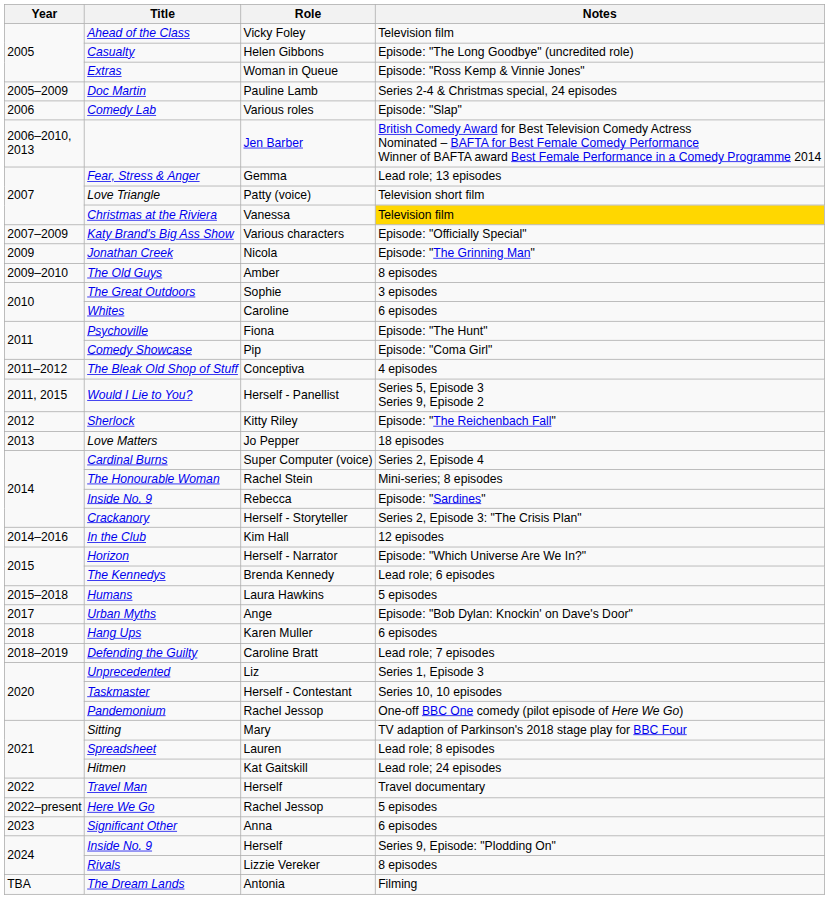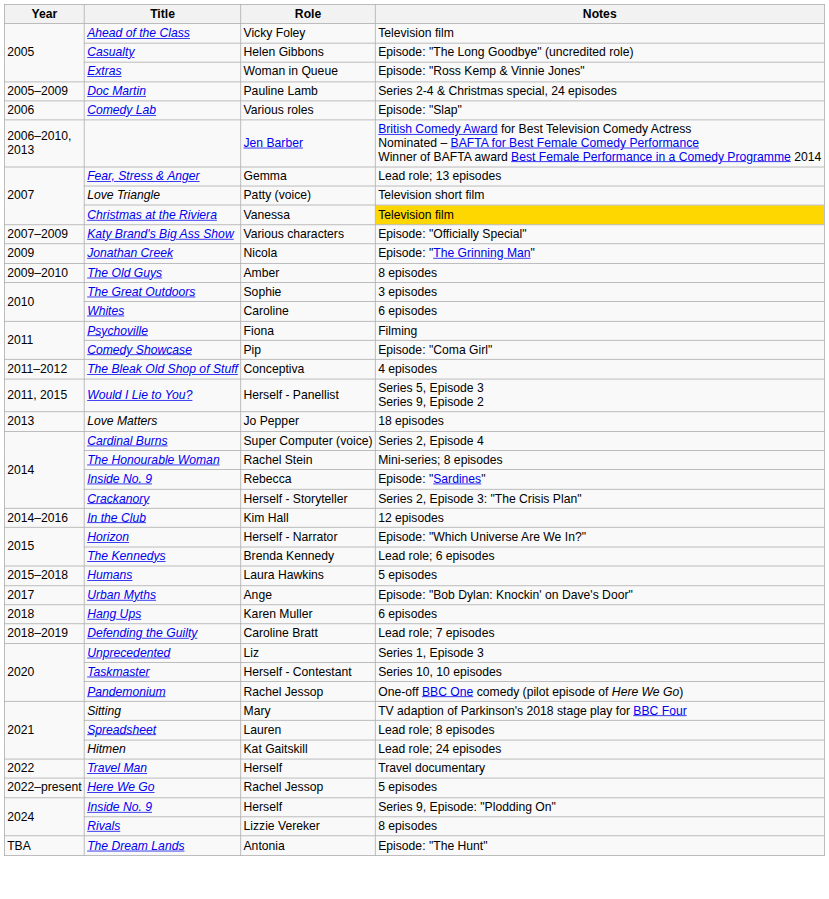 <table class="wikitable sortable">
 <tr>
 <th>Year</th>
 <th>Title</th>
 <th>Role</th>
 <th class="unsortable">Notes</th>
 </tr>
 <tr>
 <td rowspan="3">2005</td>
 <td><em><a href='#'>Ahead of the Class</a></em></td>
 <td>Vicky Foley</td>
 <td>Television film</td>
 </tr>
 <tr>
 <td><em><a href='#'>Casualty</a></em></td>
 <td>Helen Gibbons</td>
 <td>Episode: "The Long Goodbye" (uncredited role)</td>
 </tr>
 <tr>
 <td><em><a href='#'>Extras</a></em></td>
 <td>Woman in Queue</td>
 <td>Episode: "Ross Kemp & Vinnie Jones"</td>
 </tr>
 <tr>
 <td>2005–2009</td>
 <td><em><a href='#'>Doc Martin</a></em></td>
 <td>Pauline Lamb</td>
 <td>Series 2-4 & Christmas special, 24 episodes</td>
 </tr>
 <tr>
 <td>2006</td>
 <td><em><a href='#'>Comedy Lab</a></em></td>
 <td>Various roles</td>
 <td>Episode: "Slap"</td>
 </tr>
 <tr>
 <td>2006–2010,<br>2013</td>
 <td><em></em></td>
 <td><a href='#'>Jen Barber</a></td>
 <td><a href='#'>British Comedy Award</a> for Best Television Comedy Actress<br>Nominated – <a href='#'>BAFTA for Best Female Comedy Performance</a><br>Winner of BAFTA award <a href='#'>Best Female Performance in a Comedy Programme</a> 2014</td>
 </tr>
 <tr>
 <td rowspan="3">2007</td>
 <td><em><a href='#'>Fear, Stress & Anger</a></em></td>
 <td>Gemma</td>
 <td>Lead role; 13 episodes</td>
 </tr>
 <tr>
 <td><em>Love Triangle</em></td>
 <td>Patty (voice)</td>
 <td>Television short film</td>
 </tr>
 <tr>
 <td><em><a href='#'>Christmas at the Riviera</a></em></td>
 <td>Vanessa</td>
 <td style="background: gold;">Television film</td>
 </tr>
 <tr>
 <td>2007–2009</td>
 <td><em><a href='#'>Katy Brand's Big Ass Show</a></em></td>
 <td>Various characters</td>
 <td>Episode: "Officially Special"</td>
 </tr>
 <tr>
 <td>2009</td>
 <td><em><a href='#'>Jonathan Creek</a></em></td>
 <td>Nicola</td>
 <td>Episode: "<a href='#'>The Grinning Man</a>"</td>
 </tr>
 <tr>
 <td>2009–2010</td>
 <td><em><a href='#'>The Old Guys</a></em></td>
 <td>Amber</td>
 <td>8 episodes</td>
 </tr>
 <tr>
 <td rowspan="2">2010</td>
 <td><em><a href='#'>The Great Outdoors</a></em></td>
 <td>Sophie</td>
 <td>3 episodes</td>
 </tr>
 <tr>
 <td><em><a href='#'>Whites</a></em></td>
 <td>Caroline</td>
 <td>6 episodes</td>
 </tr>
 <tr>
 <td rowspan="2">2011</td>
 <td><em><a href='#'>Psychoville</a></em></td>
 <td>Fiona</td>
-<td>Episode: "The Hunt"</td>
+<td>Filming</td>
 </tr>
 <tr>
 <td><em><a href='#'>Comedy Showcase</a></em></td>
 <td>Pip</td>
 <td>Episode: "Coma Girl"</td>
 </tr>
 <tr>
 <td>2011–2012</td>
 <td><em><a href='#'>The Bleak Old Shop of Stuff</a></em></td>
 <td>Conceptiva</td>
 <td>4 episodes</td>
 </tr>
 <tr>
 <td>2011, 2015</td>
 <td><em><a href='#'>Would I Lie to You?</a></em></td>
 <td>Herself - Panellist</td>
 <td>Series 5, Episode 3<br>Series 9, Episode 2</td>
-</tr>
-<tr>
-<td>2012</td>
-<td><em><a href='#'>Sherlock</a></em></td>
-<td>Kitty Riley</td>
-<td>Episode: "<a href='#'>The Reichenbach Fall</a>"</td>
 </tr>
 <tr>
 <td>2013</td>
 <td><em>Love Matters</em></td>
 <td>Jo Pepper</td>
 <td>18 episodes</td>
 </tr>
 <tr>
 <td rowspan="4">2014</td>
 <td><em><a href='#'>Cardinal Burns</a></em></td>
 <td>Super Computer (voice)</td>
 <td>Series 2, Episode 4</td>
 </tr>
 <tr>
 <td><em><a href='#'>The Honourable Woman</a></em></td>
 <td>Rachel Stein</td>
 <td>Mini-series; 8 episodes</td>
 </tr>
 <tr>
 <td><em><a href='#'>Inside No. 9</a></em></td>
 <td>Rebecca</td>
 <td>Episode: "<a href='#'>Sardines</a>"</td>
 </tr>
 <tr>
 <td><em><a href='#'>Crackanory</a></em></td>
 <td>Herself - Storyteller</td>
 <td>Series 2, Episode 3: "The Crisis Plan"</td>
 </tr>
 <tr>
 <td>2014–2016</td>
 <td><em><a href='#'>In the Club</a></em></td>
 <td>Kim Hall</td>
 <td>12 episodes</td>
 </tr>
 <tr>
 <td rowspan="2">2015</td>
 <td><em><a href='#'>Horizon</a></em></td>
 <td>Herself - Narrator</td>
 <td>Episode: "Which Universe Are We In?"</td>
 </tr>
 <tr>
 <td><em><a href='#'>The Kennedys</a></em></td>
 <td>Brenda Kennedy</td>
 <td>Lead role; 6 episodes</td>
 </tr>
 <tr>
 <td>2015–2018</td>
 <td><em><a href='#'>Humans</a></em></td>
 <td>Laura Hawkins</td>
 <td>5 episodes</td>
 </tr>
 <tr>
 <td>2017</td>
 <td><em><a href='#'>Urban Myths</a></em></td>
 <td>Ange</td>
 <td>Episode: "Bob Dylan: Knockin' on Dave's Door"</td>
 </tr>
 <tr>
 <td>2018</td>
 <td><em><a href='#'>Hang Ups</a></em></td>
 <td>Karen Muller</td>
 <td>6 episodes</td>
 </tr>
 <tr>
 <td>2018–2019</td>
 <td><em><a href='#'>Defending the Guilty</a></em></td>
 <td>Caroline Bratt</td>
 <td>Lead role; 7 episodes</td>
 </tr>
 <tr>
 <td rowspan="3">2020</td>
 <td><em><a href='#'>Unprecedented</a></em></td>
 <td>Liz</td>
 <td>Series 1, Episode 3</td>
 </tr>
 <tr>
 <td><em><a href='#'>Taskmaster</a></em></td>
 <td>Herself - Contestant</td>
 <td>Series 10, 10 episodes</td>
 </tr>
 <tr>
 <td><em><a href='#'>Pandemonium</a></em></td>
 <td>Rachel Jessop</td>
 <td>One-off <a href='#'>BBC One</a> comedy (pilot episode of <em>Here We Go</em>)</td>
 </tr>
 <tr>
 <td rowspan="3">2021</td>
 <td><em>Sitting</em></td>
 <td>Mary</td>
 <td>TV adaption of Parkinson's 2018 stage play for <a href='#'>BBC Four</a></td>
 </tr>
 <tr>
 <td><em><a href='#'>Spreadsheet</a></em></td>
 <td>Lauren</td>
 <td>Lead role; 8 episodes</td>
 </tr>
 <tr>
 <td><em>Hitmen</em></td>
 <td>Kat Gaitskill</td>
 <td>Lead role; 24 episodes</td>
 </tr>
 <tr>
 <td>2022</td>
 <td><em><a href='#'>Travel Man</a></em></td>
 <td>Herself</td>
 <td>Travel documentary</td>
 </tr>
 <tr>
 <td>2022–present</td>
 <td><em><a href='#'>Here We Go</a></em></td>
 <td>Rachel Jessop</td>
 <td>5 episodes</td>
 </tr>
 <tr>
-<td>2023</td>
-<td><em><a href='#'>Significant Other</a></em></td>
-<td>Anna</td>
-<td>6 episodes</td>
-</tr>
-<tr>
 <td rowspan="2">2024</td>
 <td><em><a href='#'>Inside No. 9</a></em></td>
 <td>Herself</td>
 <td>Series 9, Episode: "Plodding On"</td>
 </tr>
 <tr>
 <td><em><a href='#'>Rivals</a></em></td>
 <td>Lizzie Vereker</td>
 <td>8 episodes</td>
 </tr>
 <tr>
 <td>TBA</td>
 <td><em><a href='#'>The Dream Lands</a></em></td>
 <td>Antonia</td>
-<td>Filming</td>
+<td>Episode: "The Hunt"</td>
 </tr>
 </table>
